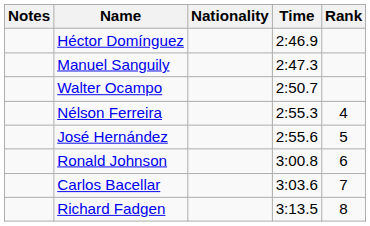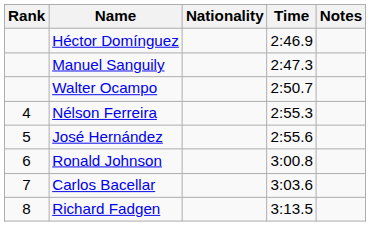 <table class="wikitable sortable" style="text-align:center">
 <tr>
-<th>Notes</th>
+<th>Rank</th>
 <th>Name</th>
 <th>Nationality</th>
 <th>Time</th>
-<th>Rank</th>
+<th>Notes</th>
 </tr>
 <tr>
 <td></td>
 <td align=left><a href='#'>Héctor Domínguez</a></td>
 <td align=left></td>
 <td>2:46.9</td>
 <td></td>
 </tr>
 <tr>
 <td></td>
 <td align=left><a href='#'>Manuel Sanguily</a></td>
 <td align=left></td>
 <td>2:47.3</td>
 <td></td>
 </tr>
 <tr>
 <td></td>
 <td align=left><a href='#'>Walter Ocampo</a></td>
 <td align=left></td>
 <td>2:50.7</td>
 <td></td>
 </tr>
 <tr>
-<td></td>
+<td>4</td>
 <td align=left><a href='#'>Nélson Ferreira</a></td>
 <td align=left></td>
 <td>2:55.3</td>
-<td>4</td>
+<td></td>
 </tr>
 <tr>
-<td></td>
+<td>5</td>
 <td align=left><a href='#'>José Hernández</a></td>
 <td align=left></td>
 <td>2:55.6</td>
-<td>5</td>
+<td></td>
 </tr>
 <tr>
-<td></td>
+<td>6</td>
 <td align=left><a href='#'>Ronald Johnson</a></td>
 <td align=left></td>
 <td>3:00.8</td>
-<td>6</td>
+<td></td>
 </tr>
 <tr>
-<td></td>
+<td>7</td>
 <td align=left><a href='#'>Carlos Bacellar</a></td>
 <td align=left></td>
 <td>3:03.6</td>
-<td>7</td>
+<td></td>
 </tr>
 <tr>
-<td></td>
+<td>8</td>
 <td align=left><a href='#'>Richard Fadgen</a></td>
 <td align=left></td>
 <td>3:13.5</td>
-<td>8</td>
+<td></td>
 </tr>
 </table>
